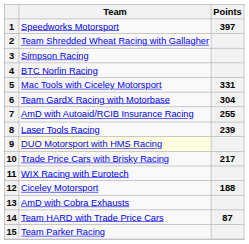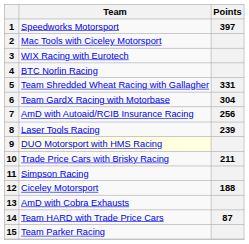 <table class="wikitable" style="font-size:95%">
 <tr>
 <th></th>
 <th>Team</th>
 <th>Points</th>
 </tr>
 <tr>
 <th align="center">1</th>
 <td><a href='#'>Speedworks Motorsport</a></td>
 <th align="left">397</th>
 </tr>
 <tr>
 <th align="center">2</th>
-<td nowrap><a href='#'>Team Shredded Wheat Racing with Gallagher</a></td>
+<td><a href='#'>Mac Tools with Ciceley Motorsport</a></td>
 <th align="left"></th>
 </tr>
 <tr>
 <th align="center">3</th>
-<td><a href='#'>Simpson Racing</a></td>
+<td><a href='#'>WIX Racing with Eurotech</a></td>
 <th align="left"></th>
 </tr>
 <tr>
 <th align="center">4</th>
 <td><a href='#'>BTC Norlin Racing</a></td>
 <th align="left"></th>
 </tr>
 <tr>
 <th align="center">5</th>
-<td><a href='#'>Mac Tools with Ciceley Motorsport</a></td>
+<td nowrap><a href='#'>Team Shredded Wheat Racing with Gallagher</a></td>
 <th align="left">331</th>
 </tr>
 <tr>
 <th align="center">6</th>
 <td><a href='#'>Team GardX Racing with Motorbase</a></td>
 <th align="left">304</th>
 </tr>
 <tr>
 <th align="center">7</th>
 <td><a href='#'>AmD with Autoaid/RCIB Insurance Racing</a></td>
-<th align="left">255</th>
+<th align="left">256</th>
 </tr>
 <tr>
 <th align="center">8</th>
 <td><a href='#'>Laser Tools Racing</a></td>
 <th align="left">239</th>
 </tr>
 <tr>
 <th align="center">9</th>
 <td style="background: lightyellow;"><a href='#'>DUO Motorsport with HMS Racing</a></td>
 <th align="left"></th>
 </tr>
 <tr>
 <th align="center">10</th>
 <td><a href='#'>Trade Price Cars with Brisky Racing</a></td>
-<th align="left">217</th>
+<th align="left">211</th>
 </tr>
 <tr>
 <th align="center">11</th>
-<td><a href='#'>WIX Racing with Eurotech</a></td>
+<td><a href='#'>Simpson Racing</a></td>
 <th align="left"></th>
 </tr>
 <tr>
 <th align="center">12</th>
 <td><a href='#'>Ciceley Motorsport</a></td>
 <th align="left">188</th>
 </tr>
 <tr>
 <th align="center">13</th>
 <td><a href='#'>AmD with Cobra Exhausts</a></td>
 <th align="left"></th>
 </tr>
 <tr>
 <th align="center">14</th>
 <td><a href='#'>Team HARD with Trade Price Cars</a></td>
 <th align="left">87</th>
 </tr>
 <tr>
 <th align="center">15</th>
 <td><a href='#'>Team Parker Racing</a></td>
 <th align="left"></th>
 </tr>
 <tr>
 </tr>
 </table>
